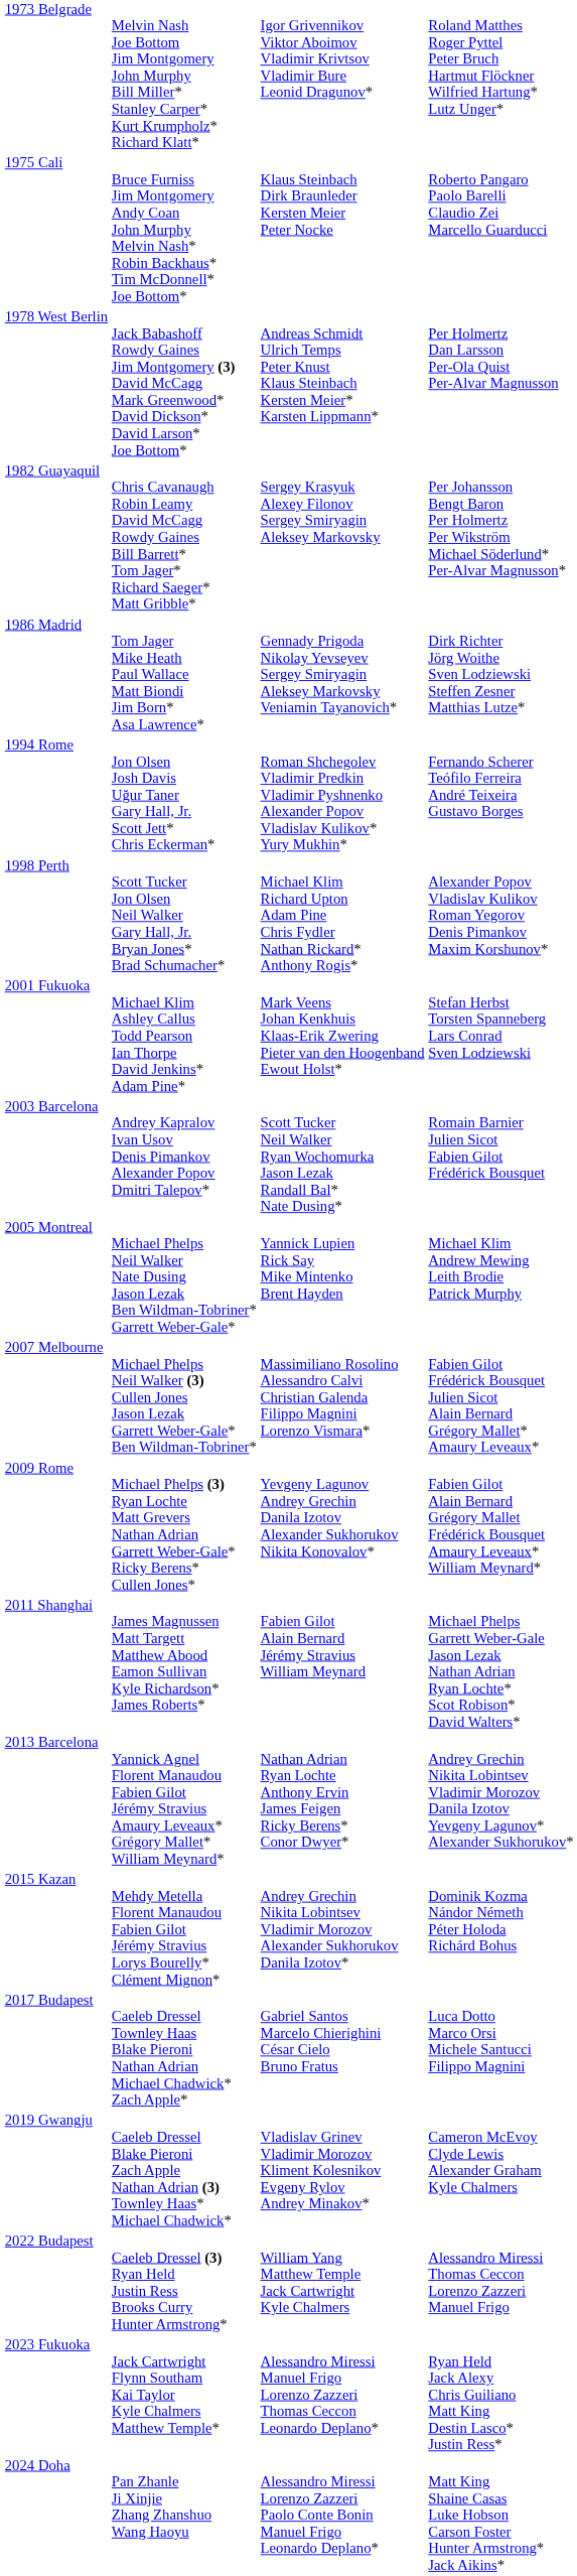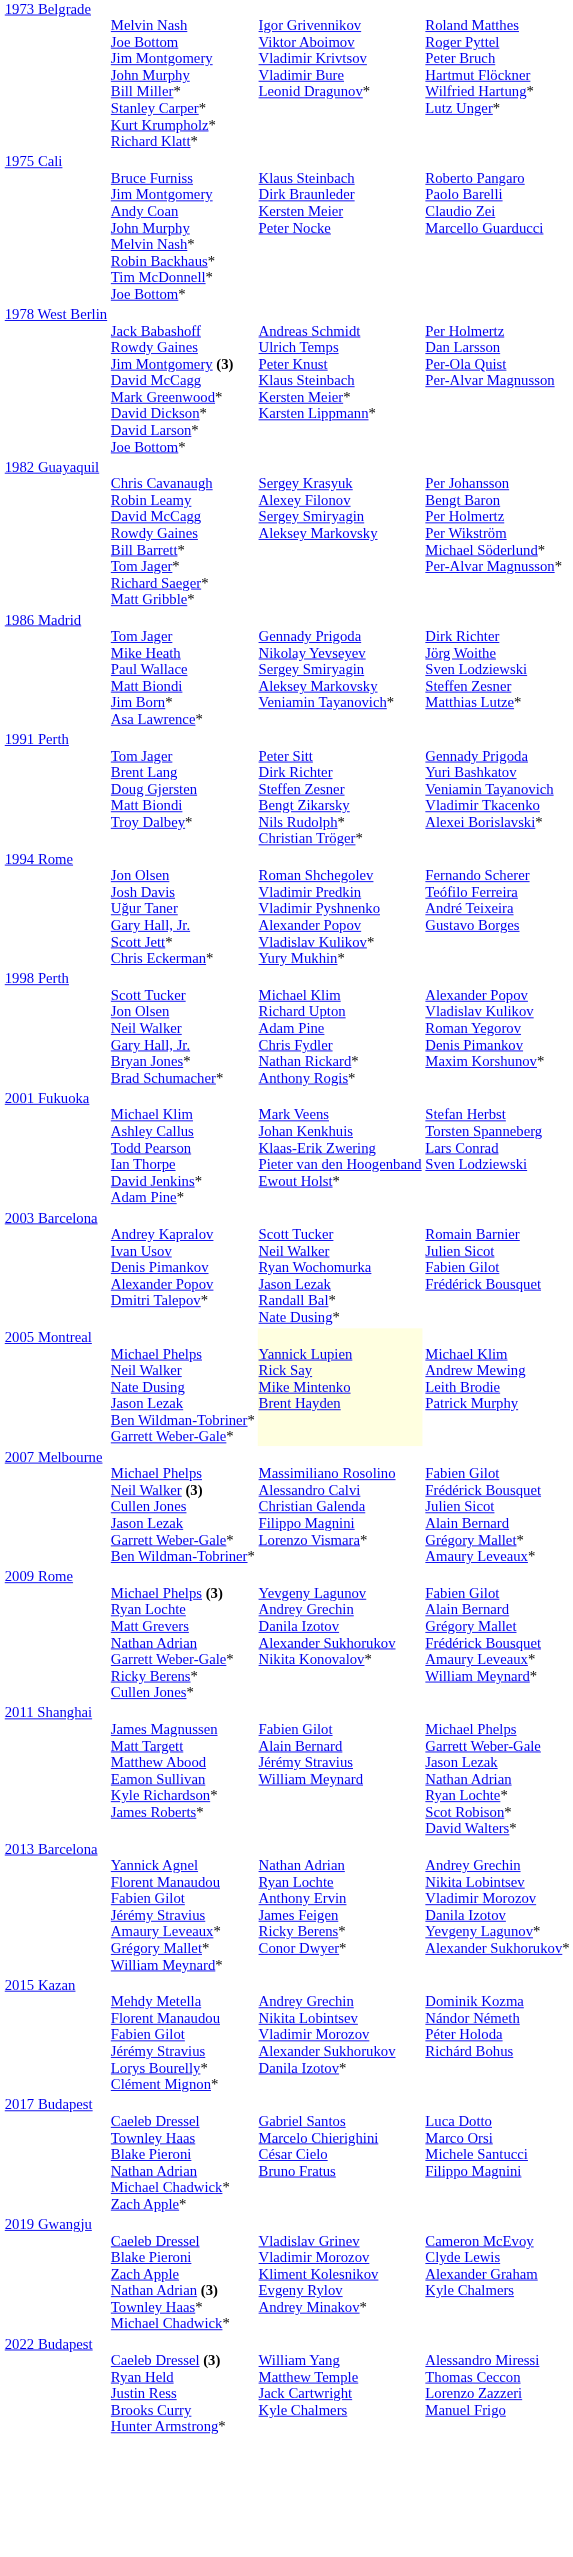 <table>
 <tr valign="top">
 <td><a href='#'>1973 Belgrade</a></td>
 <td><br><a href='#'>Melvin Nash</a><br><a href='#'>Joe Bottom</a><br><a href='#'>Jim Montgomery</a><br><a href='#'>John Murphy</a><br><a href='#'>Bill Miller</a>*<br><a href='#'>Stanley Carper</a>*<br><a href='#'>Kurt Krumpholz</a>*<br><a href='#'>Richard Klatt</a>*</td>
 <td><br><a href='#'>Igor Grivennikov</a><br><a href='#'>Viktor Aboimov</a><br><a href='#'>Vladimir Krivtsov</a><br><a href='#'>Vladimir Bure</a><br><a href='#'>Leonid Dragunov</a>*</td>
 <td><br><a href='#'>Roland Matthes</a><br><a href='#'>Roger Pyttel</a><br><a href='#'>Peter Bruch</a><br><a href='#'>Hartmut Flöckner</a><br><a href='#'>Wilfried Hartung</a>*<br><a href='#'>Lutz Unger</a>*</td>
 </tr>
 <tr valign="top">
 <td><a href='#'>1975 Cali</a></td>
 <td><br><a href='#'>Bruce Furniss</a><br><a href='#'>Jim Montgomery</a><br><a href='#'>Andy Coan</a><br><a href='#'>John Murphy</a><br><a href='#'>Melvin Nash</a>*<br><a href='#'>Robin Backhaus</a>*<br><a href='#'>Tim McDonnell</a>*<br><a href='#'>Joe Bottom</a>*</td>
 <td><br><a href='#'>Klaus Steinbach</a><br><a href='#'>Dirk Braunleder</a><br><a href='#'>Kersten Meier</a><br><a href='#'>Peter Nocke</a></td>
 <td><br><a href='#'>Roberto Pangaro</a><br><a href='#'>Paolo Barelli</a><br><a href='#'>Claudio Zei</a><br><a href='#'>Marcello Guarducci</a></td>
 </tr>
 <tr valign="top">
 <td><a href='#'>1978 West Berlin</a></td>
 <td><br><a href='#'>Jack Babashoff</a><br><a href='#'>Rowdy Gaines</a><br><a href='#'>Jim Montgomery</a> <strong>(3)</strong><br><a href='#'>David McCagg</a><br><a href='#'>Mark Greenwood</a>*<br><a href='#'>David Dickson</a>*<br><a href='#'>David Larson</a>*<br><a href='#'>Joe Bottom</a>*</td>
 <td><br><a href='#'>Andreas Schmidt</a><br><a href='#'>Ulrich Temps</a><br><a href='#'>Peter Knust</a><br><a href='#'>Klaus Steinbach</a><br><a href='#'>Kersten Meier</a>*<br><a href='#'>Karsten Lippmann</a>*</td>
 <td><br><a href='#'>Per Holmertz</a><br><a href='#'>Dan Larsson</a><br><a href='#'>Per-Ola Quist</a><br><a href='#'>Per-Alvar Magnusson</a></td>
 </tr>
 <tr valign="top">
 <td><a href='#'>1982 Guayaquil</a></td>
 <td><br><a href='#'>Chris Cavanaugh</a><br><a href='#'>Robin Leamy</a><br><a href='#'>David McCagg</a><br><a href='#'>Rowdy Gaines</a><br><a href='#'>Bill Barrett</a>*<br><a href='#'>Tom Jager</a>*<br><a href='#'>Richard Saeger</a>*<br><a href='#'>Matt Gribble</a>*</td>
 <td><br><a href='#'>Sergey Krasyuk</a><br><a href='#'>Alexey Filonov</a><br><a href='#'>Sergey Smiryagin</a><br><a href='#'>Aleksey Markovsky</a></td>
 <td><br><a href='#'>Per Johansson</a><br><a href='#'>Bengt Baron</a><br><a href='#'>Per Holmertz</a><br><a href='#'>Per Wikström</a><br><a href='#'>Michael Söderlund</a>*<br><a href='#'>Per-Alvar Magnusson</a>*</td>
 </tr>
 <tr valign="top">
 <td><a href='#'>1986 Madrid</a></td>
 <td><br><a href='#'>Tom Jager</a><br><a href='#'>Mike Heath</a><br><a href='#'>Paul Wallace</a><br><a href='#'>Matt Biondi</a><br><a href='#'>Jim Born</a>*<br><a href='#'>Asa Lawrence</a>*</td>
 <td><br><a href='#'>Gennady Prigoda</a><br><a href='#'>Nikolay Yevseyev</a><br><a href='#'>Sergey Smiryagin</a><br><a href='#'>Aleksey Markovsky</a><br><a href='#'>Veniamin Tayanovich</a>*</td>
 <td><br><a href='#'>Dirk Richter</a><br><a href='#'>Jörg Woithe</a><br><a href='#'>Sven Lodziewski</a><br><a href='#'>Steffen Zesner</a><br><a href='#'>Matthias Lutze</a>*</td>
 </tr>
 <tr valign="top">
+<td><a href='#'>1991 Perth</a></td>
+<td><br><a href='#'>Tom Jager</a><br><a href='#'>Brent Lang</a><br><a href='#'>Doug Gjersten</a><br><a href='#'>Matt Biondi</a><br><a href='#'>Troy Dalbey</a>*</td>
+<td><br><a href='#'>Peter Sitt</a><br><a href='#'>Dirk Richter</a><br><a href='#'>Steffen Zesner</a><br><a href='#'>Bengt Zikarsky</a><br><a href='#'>Nils Rudolph</a>*<br><a href='#'>Christian Tröger</a>*</td>
+<td><br><a href='#'>Gennady Prigoda</a><br><a href='#'>Yuri Bashkatov</a><br><a href='#'>Veniamin Tayanovich</a><br><a href='#'>Vladimir Tkacenko</a><br><a href='#'>Alexei Borislavski</a>*</td>
+</tr>
+<tr valign="top">
 <td><a href='#'>1994 Rome</a></td>
 <td><br><a href='#'>Jon Olsen</a><br><a href='#'>Josh Davis</a><br><a href='#'>Uğur Taner</a><br><a href='#'>Gary Hall, Jr.</a><br><a href='#'>Scott Jett</a>*<br><a href='#'>Chris Eckerman</a>*</td>
 <td><br><a href='#'>Roman Shchegolev</a><br><a href='#'>Vladimir Predkin</a><br><a href='#'>Vladimir Pyshnenko</a><br><a href='#'>Alexander Popov</a><br><a href='#'>Vladislav Kulikov</a>*<br><a href='#'>Yury Mukhin</a>*</td>
 <td><br><a href='#'>Fernando Scherer</a><br><a href='#'>Teófilo Ferreira</a><br><a href='#'>André Teixeira</a><br><a href='#'>Gustavo Borges</a></td>
 </tr>
 <tr valign="top">
 <td><a href='#'>1998 Perth</a></td>
 <td><br><a href='#'>Scott Tucker</a><br><a href='#'>Jon Olsen</a><br><a href='#'>Neil Walker</a><br><a href='#'>Gary Hall, Jr.</a><br><a href='#'>Bryan Jones</a>*<br><a href='#'>Brad Schumacher</a>*</td>
 <td><br><a href='#'>Michael Klim</a><br><a href='#'>Richard Upton</a><br><a href='#'>Adam Pine</a><br><a href='#'>Chris Fydler</a><br><a href='#'>Nathan Rickard</a>*<br><a href='#'>Anthony Rogis</a>*</td>
 <td><br><a href='#'>Alexander Popov</a><br><a href='#'>Vladislav Kulikov</a><br><a href='#'>Roman Yegorov</a><br><a href='#'>Denis Pimankov</a><br><a href='#'>Maxim Korshunov</a>*</td>
 </tr>
 <tr valign="top">
 <td><a href='#'>2001 Fukuoka</a></td>
 <td><br><a href='#'>Michael Klim</a><br><a href='#'>Ashley Callus</a><br><a href='#'>Todd Pearson</a><br><a href='#'>Ian Thorpe</a><br><a href='#'>David Jenkins</a>*<br><a href='#'>Adam Pine</a>*</td>
 <td><br><a href='#'>Mark Veens</a><br><a href='#'>Johan Kenkhuis</a><br><a href='#'>Klaas-Erik Zwering</a><br><a href='#'>Pieter van den Hoogenband</a><br><a href='#'>Ewout Holst</a>*</td>
 <td><br><a href='#'>Stefan Herbst</a><br><a href='#'>Torsten Spanneberg</a><br><a href='#'>Lars Conrad</a><br><a href='#'>Sven Lodziewski</a></td>
 </tr>
 <tr valign="top">
 <td><a href='#'>2003 Barcelona</a></td>
 <td><br><a href='#'>Andrey Kapralov</a><br><a href='#'>Ivan Usov</a><br><a href='#'>Denis Pimankov</a><br><a href='#'>Alexander Popov</a><br><a href='#'>Dmitri Talepov</a>*</td>
 <td><br><a href='#'>Scott Tucker</a><br><a href='#'>Neil Walker</a><br><a href='#'>Ryan Wochomurka</a><br><a href='#'>Jason Lezak</a><br><a href='#'>Randall Bal</a>*<br><a href='#'>Nate Dusing</a>*</td>
 <td><br><a href='#'>Romain Barnier</a><br><a href='#'>Julien Sicot</a><br><a href='#'>Fabien Gilot</a><br><a href='#'>Frédérick Bousquet</a></td>
 </tr>
 <tr valign="top">
 <td><a href='#'>2005 Montreal</a></td>
 <td><br><a href='#'>Michael Phelps</a><br><a href='#'>Neil Walker</a><br><a href='#'>Nate Dusing</a><br><a href='#'>Jason Lezak</a><br><a href='#'>Ben Wildman-Tobriner</a>*<br><a href='#'>Garrett Weber-Gale</a>*</td>
-<td><br><a href='#'>Yannick Lupien</a><br><a href='#'>Rick Say</a><br><a href='#'>Mike Mintenko</a><br><a href='#'>Brent Hayden</a></td>
+<td style="background: lightyellow;"><br><a href='#'>Yannick Lupien</a><br><a href='#'>Rick Say</a><br><a href='#'>Mike Mintenko</a><br><a href='#'>Brent Hayden</a></td>
 <td><br><a href='#'>Michael Klim</a><br><a href='#'>Andrew Mewing</a><br><a href='#'>Leith Brodie</a><br><a href='#'>Patrick Murphy</a></td>
 </tr>
 <tr valign="top">
 <td><a href='#'>2007 Melbourne</a></td>
 <td><br><a href='#'>Michael Phelps</a><br><a href='#'>Neil Walker</a> <strong>(3)</strong><br><a href='#'>Cullen Jones</a><br><a href='#'>Jason Lezak</a><br><a href='#'>Garrett Weber-Gale</a>*<br><a href='#'>Ben Wildman-Tobriner</a>*</td>
 <td><br><a href='#'>Massimiliano Rosolino</a><br><a href='#'>Alessandro Calvi</a><br><a href='#'>Christian Galenda</a><br><a href='#'>Filippo Magnini</a><br><a href='#'>Lorenzo Vismara</a>*</td>
 <td><br><a href='#'>Fabien Gilot</a><br><a href='#'>Frédérick Bousquet</a><br><a href='#'>Julien Sicot</a><br><a href='#'>Alain Bernard</a><br><a href='#'>Grégory Mallet</a>*<br><a href='#'>Amaury Leveaux</a>*</td>
 </tr>
 <tr valign="top">
 <td><a href='#'>2009 Rome</a></td>
 <td><br><a href='#'>Michael Phelps</a> <strong>(3)</strong><br><a href='#'>Ryan Lochte</a><br><a href='#'>Matt Grevers</a><br><a href='#'>Nathan Adrian</a><br><a href='#'>Garrett Weber-Gale</a>*<br><a href='#'>Ricky Berens</a>*<br><a href='#'>Cullen Jones</a>*</td>
 <td><br><a href='#'>Yevgeny Lagunov</a><br><a href='#'>Andrey Grechin</a><br><a href='#'>Danila Izotov</a><br><a href='#'>Alexander Sukhorukov</a><br><a href='#'>Nikita Konovalov</a>*</td>
 <td><br><a href='#'>Fabien Gilot</a><br><a href='#'>Alain Bernard</a><br><a href='#'>Grégory Mallet</a><br><a href='#'>Frédérick Bousquet</a><br><a href='#'>Amaury Leveaux</a>*<br><a href='#'>William Meynard</a>*</td>
 </tr>
 <tr valign="top">
 <td><a href='#'>2011 Shanghai</a></td>
 <td><br><a href='#'>James Magnussen</a><br><a href='#'>Matt Targett</a><br><a href='#'>Matthew Abood</a><br><a href='#'>Eamon Sullivan</a><br><a href='#'>Kyle Richardson</a>*<br><a href='#'>James Roberts</a>*</td>
 <td><br><a href='#'>Fabien Gilot</a><br><a href='#'>Alain Bernard</a><br><a href='#'>Jérémy Stravius</a><br><a href='#'>William Meynard</a></td>
 <td><br><a href='#'>Michael Phelps</a><br><a href='#'>Garrett Weber-Gale</a><br><a href='#'>Jason Lezak</a><br><a href='#'>Nathan Adrian</a><br><a href='#'>Ryan Lochte</a>*<br><a href='#'>Scot Robison</a>*<br><a href='#'>David Walters</a>*</td>
 </tr>
 <tr valign="top">
 <td><a href='#'>2013 Barcelona</a></td>
 <td><br><a href='#'>Yannick Agnel</a><br><a href='#'>Florent Manaudou</a><br><a href='#'>Fabien Gilot</a><br><a href='#'>Jérémy Stravius</a><br><a href='#'>Amaury Leveaux</a>*<br><a href='#'>Grégory Mallet</a>*<br><a href='#'>William Meynard</a>*</td>
 <td><br><a href='#'>Nathan Adrian</a><br><a href='#'>Ryan Lochte</a><br><a href='#'>Anthony Ervin</a><br><a href='#'>James Feigen</a><br><a href='#'>Ricky Berens</a>*<br><a href='#'>Conor Dwyer</a>*</td>
 <td><br><a href='#'>Andrey Grechin</a><br><a href='#'>Nikita Lobintsev</a><br><a href='#'>Vladimir Morozov</a><br><a href='#'>Danila Izotov</a><br><a href='#'>Yevgeny Lagunov</a>*<br><a href='#'>Alexander Sukhorukov</a>*</td>
 </tr>
 <tr valign="top">
 <td><a href='#'>2015 Kazan</a></td>
 <td><br><a href='#'>Mehdy Metella</a><br><a href='#'>Florent Manaudou</a><br><a href='#'>Fabien Gilot</a><br><a href='#'>Jérémy Stravius</a><br><a href='#'>Lorys Bourelly</a>*<br><a href='#'>Clément Mignon</a>*</td>
 <td><br><a href='#'>Andrey Grechin</a><br><a href='#'>Nikita Lobintsev</a><br><a href='#'>Vladimir Morozov</a><br><a href='#'>Alexander Sukhorukov</a><br><a href='#'>Danila Izotov</a>*</td>
 <td><br><a href='#'>Dominik Kozma</a><br><a href='#'>Nándor Németh</a><br><a href='#'>Péter Holoda</a><br><a href='#'>Richárd Bohus</a></td>
 </tr>
 <tr valign="top">
 <td><a href='#'>2017 Budapest</a></td>
 <td><br><a href='#'>Caeleb Dressel</a><br><a href='#'>Townley Haas</a><br><a href='#'>Blake Pieroni</a><br><a href='#'>Nathan Adrian</a><br><a href='#'>Michael Chadwick</a>*<br><a href='#'>Zach Apple</a>*</td>
 <td><br><a href='#'>Gabriel Santos</a><br><a href='#'>Marcelo Chierighini</a><br><a href='#'>César Cielo</a><br><a href='#'>Bruno Fratus</a></td>
 <td><br><a href='#'>Luca Dotto</a><br><a href='#'>Marco Orsi</a><br><a href='#'>Michele Santucci</a><br><a href='#'>Filippo Magnini</a></td>
 </tr>
 <tr valign="top">
 <td><a href='#'>2019 Gwangju</a></td>
 <td><br><a href='#'>Caeleb Dressel</a><br><a href='#'>Blake Pieroni</a><br><a href='#'>Zach Apple</a><br><a href='#'>Nathan Adrian</a> <strong>(3)</strong><br><a href='#'>Townley Haas</a>*<br><a href='#'>Michael Chadwick</a>*</td>
 <td><br><a href='#'>Vladislav Grinev</a><br><a href='#'>Vladimir Morozov</a><br><a href='#'>Kliment Kolesnikov</a><br><a href='#'>Evgeny Rylov</a><br><a href='#'>Andrey Minakov</a>*</td>
 <td><br><a href='#'>Cameron McEvoy</a><br><a href='#'>Clyde Lewis</a><br><a href='#'>Alexander Graham</a><br><a href='#'>Kyle Chalmers</a></td>
 </tr>
 <tr valign="top">
 <td><a href='#'>2022 Budapest</a></td>
 <td><br><a href='#'>Caeleb Dressel</a> <strong>(3)</strong><br><a href='#'>Ryan Held</a><br><a href='#'>Justin Ress</a><br><a href='#'>Brooks Curry</a><br><a href='#'>Hunter Armstrong</a>*</td>
 <td><br><a href='#'>William Yang</a><br><a href='#'>Matthew Temple</a><br><a href='#'>Jack Cartwright</a><br><a href='#'>Kyle Chalmers</a></td>
 <td><br><a href='#'>Alessandro Miressi</a><br><a href='#'>Thomas Ceccon</a><br><a href='#'>Lorenzo Zazzeri</a><br><a href='#'>Manuel Frigo</a></td>
 </tr>
-<tr valign="top">
-<td><a href='#'>2023 Fukuoka</a></td>
-<td><br><a href='#'>Jack Cartwright</a><br><a href='#'>Flynn Southam</a><br><a href='#'>Kai Taylor</a><br><a href='#'>Kyle Chalmers</a><br><a href='#'>Matthew Temple</a>*</td>
-<td><br><a href='#'>Alessandro Miressi</a><br><a href='#'>Manuel Frigo</a><br><a href='#'>Lorenzo Zazzeri</a><br><a href='#'>Thomas Ceccon</a><br><a href='#'>Leonardo Deplano</a>*</td>
-<td><br><a href='#'>Ryan Held</a><br><a href='#'>Jack Alexy</a><br><a href='#'>Chris Guiliano</a><br><a href='#'>Matt King</a><br><a href='#'>Destin Lasco</a>*<br><a href='#'>Justin Ress</a>*</td>
-</tr>
-<tr valign="top">
-<td><a href='#'>2024 Doha</a></td>
-<td><br><a href='#'>Pan Zhanle</a><br><a href='#'>Ji Xinjie</a><br><a href='#'>Zhang Zhanshuo</a><br><a href='#'>Wang Haoyu</a></td>
-<td><br><a href='#'>Alessandro Miressi</a><br><a href='#'>Lorenzo Zazzeri</a><br><a href='#'>Paolo Conte Bonin</a><br><a href='#'>Manuel Frigo</a><br><a href='#'>Leonardo Deplano</a>*</td>
-<td><br><a href='#'>Matt King</a><br><a href='#'>Shaine Casas</a><br><a href='#'>Luke Hobson</a><br><a href='#'>Carson Foster</a><br><a href='#'>Hunter Armstrong</a>*<br><a href='#'>Jack Aikins</a>*</td>
-</tr>
 </table>
